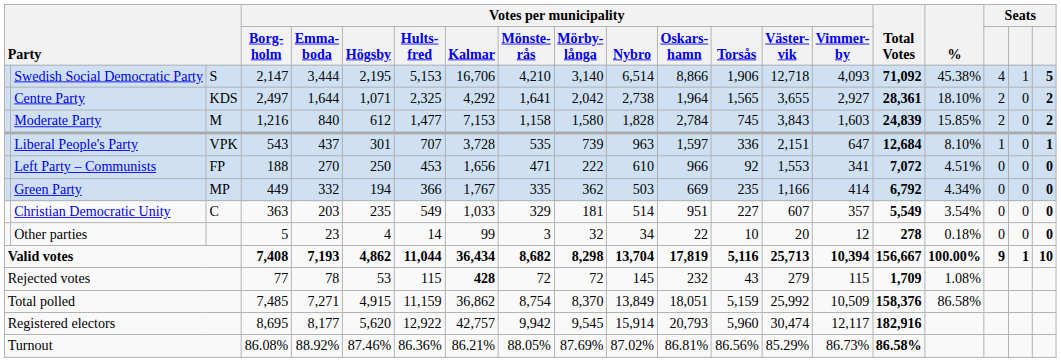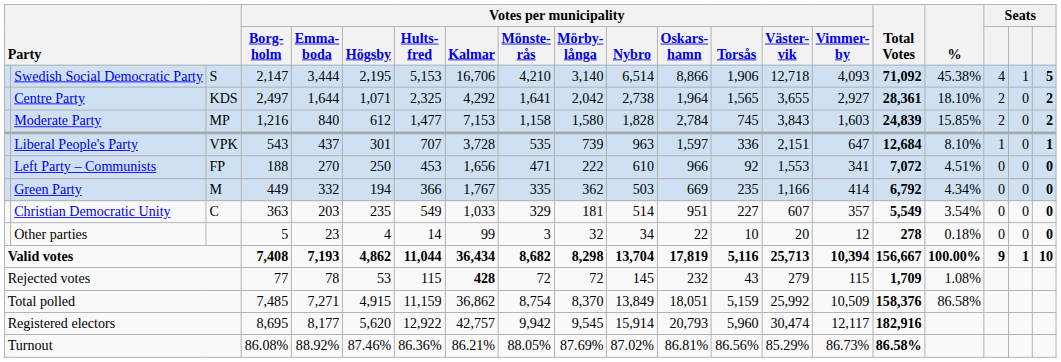 <table class="wikitable" border="1" style="text-align:right;">
 <tr>
 <th style="text-align:left;" valign=bottom rowspan=2 colspan=3>Party</th>
 <th colspan=12>Votes per municipality</th>
 <th align=center valign=bottom rowspan=2 width="50">Total Votes</th>
 <th align=center valign=bottom rowspan=2 width="50">%</th>
 <th colspan=3>Seats</th>
 </tr>
 <tr>
 <th align=center valign=bottom width="50"><a href='#'>Borg- holm</a></th>
 <th align=center valign=bottom width="50"><a href='#'>Emma- boda</a></th>
 <th align=center valign=bottom width="50"><a href='#'>Högsby</a></th>
 <th align=center valign=bottom width="50"><a href='#'>Hults- fred</a></th>
 <th align=center valign=bottom width="50"><a href='#'>Kalmar</a></th>
 <th align=center valign=bottom width="50"><a href='#'>Mönste- rås</a></th>
 <th align=center valign=bottom width="50"><a href='#'>Mörby- långa</a></th>
 <th align=center valign=bottom width="50"><a href='#'>Nybro</a></th>
 <th align=center valign=bottom width="50"><a href='#'>Oskars- hamn</a></th>
 <th align=center valign=bottom width="50"><a href='#'>Torsås</a></th>
 <th align=center valign=bottom width="50"><a href='#'>Väster- vik</a></th>
 <th align=center valign=bottom width="50"><a href='#'>Vimmer- by</a></th>
 <th align=center valign=bottom width="20"><small></small></th>
 <th align=center valign=bottom width="20"><small><a href='#'></a></small></th>
 <th align=center valign=bottom width="20"><small></small></th>
 </tr>
 <tr style="background:#CEE0F2;">
 <td></td>
 <td align=left style="white-space: nowrap;"><a href='#'>Swedish Social Democratic Party</a></td>
 <td align=left>S</td>
 <td>2,147</td>
 <td>3,444</td>
 <td>2,195</td>
 <td>5,153</td>
 <td>16,706</td>
 <td>4,210</td>
 <td>3,140</td>
 <td>6,514</td>
 <td>8,866</td>
 <td>1,906</td>
 <td>12,718</td>
 <td>4,093</td>
 <td><strong>71,092</strong></td>
 <td>45.38%</td>
 <td>4</td>
 <td>1</td>
 <td><strong>5</strong></td>
 </tr>
 <tr style="background:#CEE0F2;">
 <td></td>
 <td align=left><a href='#'>Centre Party</a></td>
 <td align=left>KDS</td>
 <td>2,497</td>
 <td>1,644</td>
 <td>1,071</td>
 <td>2,325</td>
 <td>4,292</td>
 <td>1,641</td>
 <td>2,042</td>
 <td>2,738</td>
 <td>1,964</td>
 <td>1,565</td>
 <td>3,655</td>
 <td>2,927</td>
 <td><strong>28,361</strong></td>
 <td>18.10%</td>
 <td>2</td>
 <td>0</td>
 <td><strong>2</strong></td>
 </tr>
 <tr style="background:#CEE0F2;">
 <td></td>
 <td align=left><a href='#'>Moderate Party</a></td>
-<td align=left>M</td>
+<td align=left>MP</td>
 <td>1,216</td>
 <td>840</td>
 <td>612</td>
 <td>1,477</td>
 <td>7,153</td>
 <td>1,158</td>
 <td>1,580</td>
 <td>1,828</td>
 <td>2,784</td>
 <td>745</td>
 <td>3,843</td>
 <td>1,603</td>
 <td><strong>24,839</strong></td>
 <td>15.85%</td>
 <td>2</td>
 <td>0</td>
 <td><strong>2</strong></td>
 </tr>
 <tr style="background:#CEE0F2; border-top:3px solid darkgray;">
 <td></td>
 <td align=left><a href='#'>Liberal People's Party</a></td>
 <td align=left>VPK</td>
 <td>543</td>
 <td>437</td>
 <td>301</td>
 <td>707</td>
 <td>3,728</td>
 <td>535</td>
 <td>739</td>
 <td>963</td>
 <td>1,597</td>
 <td>336</td>
 <td>2,151</td>
 <td>647</td>
 <td><strong>12,684</strong></td>
 <td>8.10%</td>
 <td>1</td>
 <td>0</td>
 <td><strong>1</strong></td>
 </tr>
 <tr style="background:#CEE0F2;">
 <td></td>
 <td align=left><a href='#'>Left Party – Communists</a></td>
 <td align=left>FP</td>
 <td>188</td>
 <td>270</td>
 <td>250</td>
 <td>453</td>
 <td>1,656</td>
 <td>471</td>
 <td>222</td>
 <td>610</td>
 <td>966</td>
 <td>92</td>
 <td>1,553</td>
 <td>341</td>
 <td><strong>7,072</strong></td>
 <td>4.51%</td>
 <td>0</td>
 <td>0</td>
 <td><strong>0</strong></td>
 </tr>
 <tr style="background:#CEE0F2;">
 <td></td>
 <td align=left><a href='#'>Green Party</a></td>
-<td align=left>MP</td>
+<td align=left>M</td>
 <td>449</td>
 <td>332</td>
 <td>194</td>
 <td>366</td>
 <td>1,767</td>
 <td>335</td>
 <td>362</td>
 <td>503</td>
 <td>669</td>
 <td>235</td>
 <td>1,166</td>
 <td>414</td>
 <td><strong>6,792</strong></td>
 <td>4.34%</td>
 <td>0</td>
 <td>0</td>
 <td><strong>0</strong></td>
 </tr>
 <tr>
 <td></td>
 <td align=left><a href='#'>Christian Democratic Unity</a></td>
 <td align=left>C</td>
 <td>363</td>
 <td>203</td>
 <td>235</td>
 <td>549</td>
 <td>1,033</td>
 <td>329</td>
 <td>181</td>
 <td>514</td>
 <td>951</td>
 <td>227</td>
 <td>607</td>
 <td>357</td>
 <td><strong>5,549</strong></td>
 <td>3.54%</td>
 <td>0</td>
 <td>0</td>
 <td><strong>0</strong></td>
 </tr>
 <tr>
 <td></td>
 <td align=left>Other parties</td>
 <td></td>
 <td>5</td>
 <td>23</td>
 <td>4</td>
 <td>14</td>
 <td>99</td>
 <td>3</td>
 <td>32</td>
 <td>34</td>
 <td>22</td>
 <td>10</td>
 <td>20</td>
 <td>12</td>
 <td><strong>278</strong></td>
 <td>0.18%</td>
 <td>0</td>
 <td>0</td>
 <td><strong>0</strong></td>
 </tr>
 <tr style="font-weight:bold">
 <td align=left colspan=3>Valid votes</td>
 <td>7,408</td>
 <td>7,193</td>
 <td>4,862</td>
 <td>11,044</td>
 <td>36,434</td>
 <td>8,682</td>
 <td>8,298</td>
 <td>13,704</td>
 <td>17,819</td>
 <td>5,116</td>
 <td>25,713</td>
 <td>10,394</td>
 <td>156,667</td>
 <td>100.00%</td>
 <td>9</td>
 <td>1</td>
 <td>10</td>
 </tr>
 <tr>
 <td align=left colspan=3>Rejected votes</td>
 <td>77</td>
 <td>78</td>
 <td>53</td>
 <td>115</td>
 <td><strong>428</strong></td>
 <td>72</td>
 <td>72</td>
 <td>145</td>
 <td>232</td>
 <td>43</td>
 <td>279</td>
 <td>115</td>
 <td><strong>1,709</strong></td>
 <td>1.08%</td>
 <td></td>
 <td></td>
 <td></td>
 </tr>
 <tr>
 <td align=left colspan=3>Total polled</td>
 <td>7,485</td>
 <td>7,271</td>
 <td>4,915</td>
 <td>11,159</td>
 <td>36,862</td>
 <td>8,754</td>
 <td>8,370</td>
 <td>13,849</td>
 <td>18,051</td>
 <td>5,159</td>
 <td>25,992</td>
 <td>10,509</td>
 <td><strong>158,376</strong></td>
 <td>86.58%</td>
 <td></td>
 <td></td>
 <td></td>
 </tr>
 <tr>
 <td align=left colspan=3>Registered electors</td>
 <td>8,695</td>
 <td>8,177</td>
 <td>5,620</td>
 <td>12,922</td>
 <td>42,757</td>
 <td>9,942</td>
 <td>9,545</td>
 <td>15,914</td>
 <td>20,793</td>
 <td>5,960</td>
 <td>30,474</td>
 <td>12,117</td>
 <td><strong>182,916</strong></td>
 <td></td>
 <td></td>
 <td></td>
 <td></td>
 </tr>
 <tr>
 <td align=left colspan=3>Turnout</td>
 <td>86.08%</td>
 <td>88.92%</td>
 <td>87.46%</td>
 <td>86.36%</td>
 <td>86.21%</td>
 <td>88.05%</td>
 <td>87.69%</td>
 <td>87.02%</td>
 <td>86.81%</td>
 <td>86.56%</td>
 <td>85.29%</td>
 <td>86.73%</td>
 <td><strong>86.58%</strong></td>
 <td></td>
 <td></td>
 <td></td>
 <td></td>
 </tr>
 </table>
